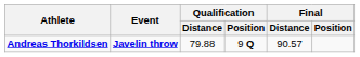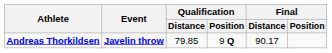 <table class=wikitable style="font-size:90%">
 <tr>
 <th rowspan="2">Athlete</th>
 <th rowspan="2">Event</th>
 <th colspan="2">Qualification</th>
 <th colspan="2">Final</th>
 </tr>
 <tr style="font-size:95%">
 <th>Distance</th>
 <th>Position</th>
 <th>Distance</th>
 <th>Position</th>
 </tr>
 <tr align=center>
 <td align=left><strong><a href='#'>Andreas Thorkildsen</a></strong></td>
 <td align=left><strong><a href='#'>Javelin throw</a></strong></td>
-<td>79.88</td>
+<td>79.85</td>
 <td>9 <strong>Q</strong></td>
-<td>90.57 </td>
+<td>90.17 </td>
 <td></td>
 </tr>
 </table>
